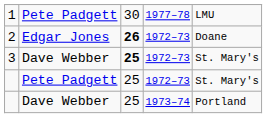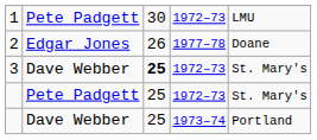 <table class="wikitable">
 <tr>
 </tr>
 <tr>
 <td>1</td>
 <td><a href='#'>Pete Padgett</a></td>
 <td>30</td>
-<td style="font-size:80%;"><a href='#'>1977–78</a></td>
+<td style="font-size:80%;"><a href='#'>1972–73</a></td>
 <td style="font-size:80%;">LMU</td>
 </tr>
 <tr>
 <td>2</td>
 <td><a href='#'>Edgar Jones</a></td>
-<td><strong>26</strong></td>
-<td style="font-size:80%;"><a href='#'>1972–73</a></td>
+<td>26</td>
+<td style="font-size:80%;"><a href='#'>1977–78</a></td>
 <td style="font-size:80%;">Doane</td>
 </tr>
 <tr>
 <td>3</td>
 <td>Dave Webber</td>
 <td><strong>25</strong></td>
 <td style="font-size:80%;"><a href='#'>1972–73</a></td>
 <td style="font-size:80%;">St. Mary's</td>
 </tr>
 <tr>
 <td></td>
 <td><a href='#'>Pete Padgett</a></td>
 <td>25</td>
 <td style="font-size:80%;"><a href='#'>1972–73</a></td>
 <td style="font-size:80%;">St. Mary's</td>
 </tr>
 <tr>
 <td></td>
 <td>Dave Webber</td>
 <td>25</td>
 <td style="font-size:80%;"><a href='#'>1973–74</a></td>
 <td style="font-size:80%;">Portland</td>
 </tr>
 </table>
